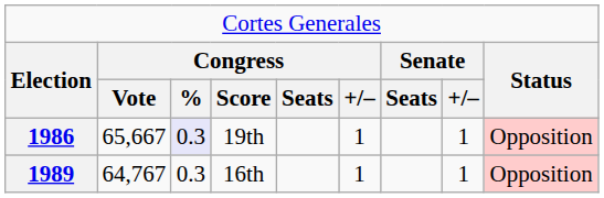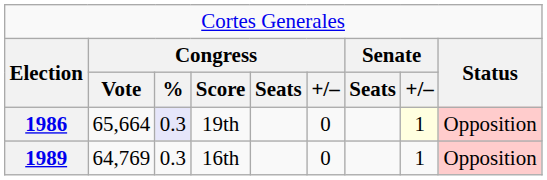 <table class="wikitable" style="font-size:97%; text-align:center;">
 <tr>
 <td colspan="9"><a href='#'>Cortes Generales</a></td>
 </tr>
 <tr>
 <th rowspan="2">Election</th>
 <th colspan="5">Congress</th>
 <th colspan="2">Senate</th>
 <th rowspan="2">Status</th>
 </tr>
 <tr>
 <th>Vote</th>
 <th>%</th>
 <th>Score</th>
 <th>Seats</th>
 <th>+/–</th>
 <th>Seats</th>
 <th>+/–</th>
 </tr>
 <tr>
 <th><a href='#'>1986</a></th>
-<td>65,667</td>
+<td>65,664</td>
 <td style="background: lavender;">0.3</td>
 <td>19th</td>
 <td></td>
-<td>1</td>
+<td>0</td>
 <td></td>
-<td>1</td>
+<td style="background: lightyellow;">1</td>
 <td style="background-color:#fcc;">Opposition</td>
 </tr>
 <tr>
 <th><a href='#'>1989</a></th>
-<td>64,767</td>
+<td>64,769</td>
 <td>0.3</td>
 <td>16th</td>
 <td></td>
-<td>1</td>
+<td>0</td>
 <td></td>
 <td>1</td>
 <td style="background-color:#fcc;">Opposition</td>
 </tr>
 </table>
